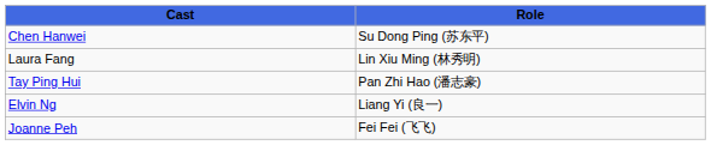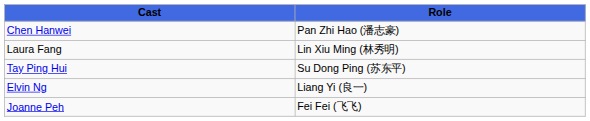 <table class="wikitable">
 <tr>
 <th style="background:RoyalBlue; width:17%">Cast</th>
 <th style="background:RoyalBlue; width:17%">Role</th>
 </tr>
 <tr>
 <td><a href='#'>Chen Hanwei</a></td>
-<td>Su Dong Ping (苏东平)</td>
+<td>Pan Zhi Hao (潘志豪)</td>
 </tr>
 <tr>
 <td>Laura Fang</td>
 <td>Lin Xiu Ming (林秀明)</td>
 </tr>
 <tr>
 <td><a href='#'>Tay Ping Hui</a></td>
-<td>Pan Zhi Hao (潘志豪)</td>
+<td>Su Dong Ping (苏东平)</td>
 </tr>
 <tr>
 <td><a href='#'>Elvin Ng</a></td>
 <td>Liang Yi (良一)</td>
 </tr>
 <tr>
 <td><a href='#'>Joanne Peh</a></td>
 <td>Fei Fei (飞飞)</td>
 </tr>
 </table>
